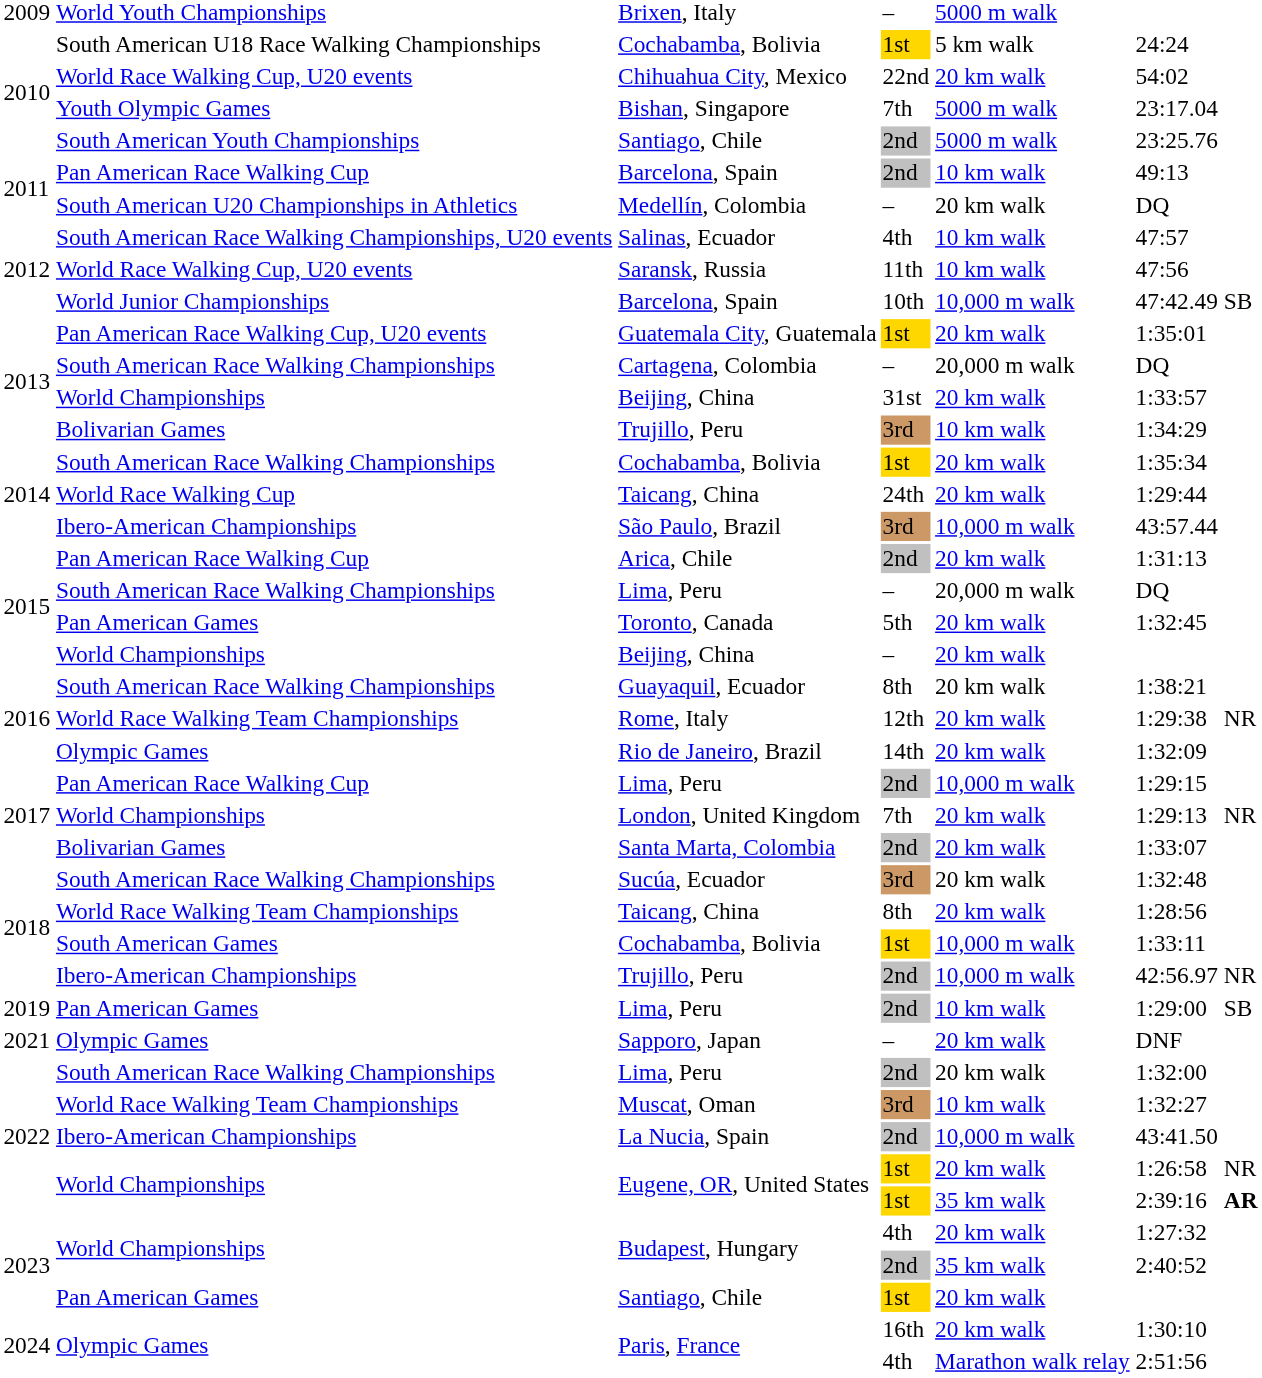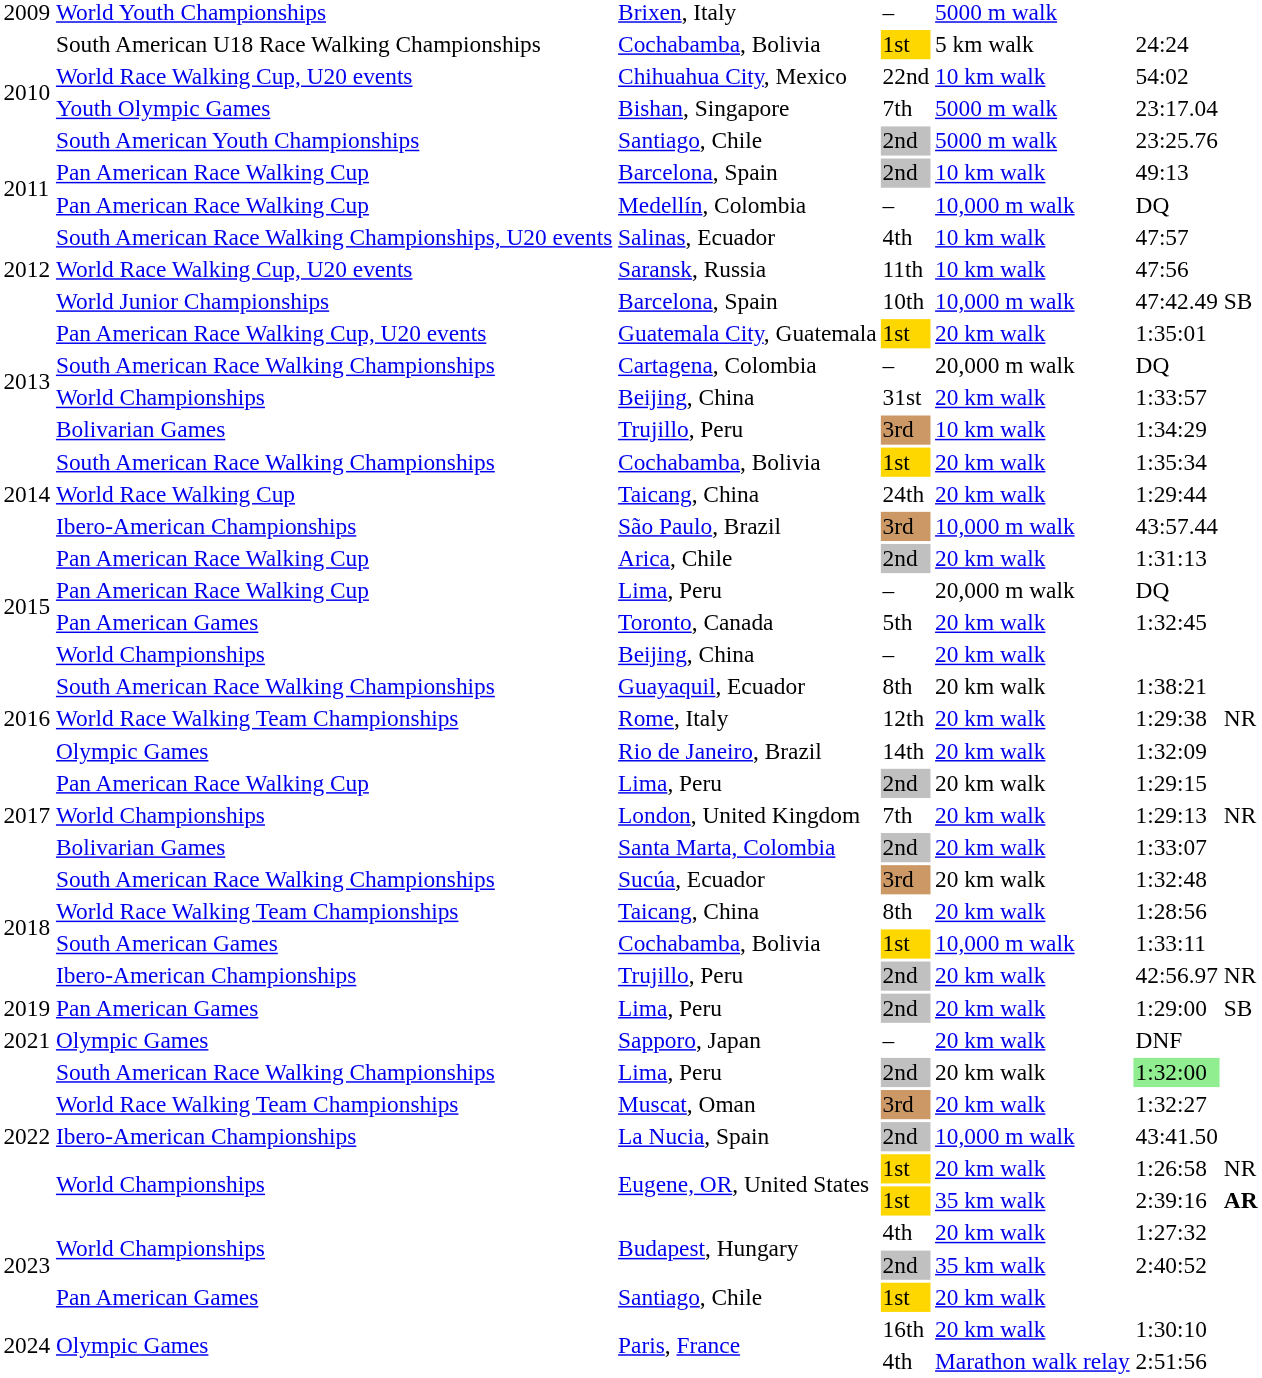 <table>
 <tr>
 <td>2009</td>
 <td><a href='#'>World Youth Championships</a></td>
 <td><a href='#'>Brixen</a>, Italy</td>
 <td>–</td>
 <td><a href='#'>5000 m walk</a></td>
 <td></td>
 <td></td>
 </tr>
 <tr>
 <td rowspan=4>2010</td>
 <td>South American U18 Race Walking Championships</td>
 <td><a href='#'>Cochabamba</a>, Bolivia</td>
 <td bgcolor=gold>1st</td>
 <td>5 km walk</td>
 <td>24:24</td>
 <td></td>
 </tr>
 <tr>
 <td><a href='#'>World Race Walking Cup, U20 events</a></td>
 <td><a href='#'>Chihuahua City</a>, Mexico</td>
 <td>22nd</td>
-<td><a href='#'>20 km walk</a></td>
+<td><a href='#'>10 km walk</a></td>
 <td>54:02</td>
 <td></td>
 </tr>
 <tr>
 <td><a href='#'>Youth Olympic Games</a></td>
 <td><a href='#'>Bishan</a>, Singapore</td>
 <td>7th</td>
 <td><a href='#'>5000 m walk</a></td>
 <td>23:17.04</td>
 <td></td>
 </tr>
 <tr>
 <td><a href='#'>South American Youth Championships</a></td>
 <td><a href='#'>Santiago</a>, Chile</td>
 <td bgcolor=silver>2nd</td>
 <td><a href='#'>5000 m walk</a></td>
 <td>23:25.76</td>
 <td></td>
 </tr>
 <tr>
 <td rowspan=2>2011</td>
 <td><a href='#'>Pan American Race Walking Cup</a></td>
 <td><a href='#'>Barcelona</a>, Spain</td>
 <td bgcolor=silver>2nd</td>
 <td><a href='#'>10 km walk</a></td>
 <td>49:13</td>
 <td></td>
 </tr>
 <tr>
-<td><a href='#'>South American U20 Championships in Athletics</a></td>
+<td><a href='#'>Pan American Race Walking Cup</a></td>
 <td><a href='#'>Medellín</a>, Colombia</td>
 <td>–</td>
-<td>20 km walk</td>
+<td><a href='#'>10,000 m walk</a></td>
 <td>DQ</td>
 <td></td>
 </tr>
 <tr>
 <td rowspan=3>2012</td>
 <td><a href='#'>South American Race Walking Championships, U20 events</a></td>
 <td><a href='#'>Salinas</a>, Ecuador</td>
 <td>4th</td>
 <td><a href='#'>10 km walk</a></td>
 <td>47:57</td>
 <td></td>
 </tr>
 <tr>
 <td><a href='#'>World Race Walking Cup, U20 events</a></td>
 <td><a href='#'>Saransk</a>, Russia</td>
 <td>11th</td>
 <td><a href='#'>10 km walk</a></td>
 <td>47:56</td>
 <td></td>
 </tr>
 <tr>
 <td><a href='#'>World Junior Championships</a></td>
 <td><a href='#'>Barcelona</a>, Spain</td>
 <td>10th</td>
 <td><a href='#'>10,000 m walk</a></td>
 <td>47:42.49</td>
 <td>SB</td>
 </tr>
 <tr>
 <td rowspan=4>2013</td>
 <td><a href='#'>Pan American Race Walking Cup, U20 events</a></td>
 <td><a href='#'>Guatemala City</a>, Guatemala</td>
 <td bgcolor=gold>1st</td>
 <td><a href='#'>20 km walk</a></td>
 <td>1:35:01</td>
 <td></td>
 </tr>
 <tr>
 <td><a href='#'>South American Race Walking Championships</a></td>
 <td><a href='#'>Cartagena</a>, Colombia</td>
 <td>–</td>
 <td>20,000 m walk</td>
 <td>DQ</td>
 <td></td>
 </tr>
 <tr>
 <td><a href='#'>World Championships</a></td>
 <td><a href='#'>Beijing</a>, China</td>
 <td>31st</td>
 <td><a href='#'>20 km walk</a></td>
 <td>1:33:57</td>
 <td></td>
 </tr>
 <tr>
 <td><a href='#'>Bolivarian Games</a></td>
 <td><a href='#'>Trujillo</a>, Peru</td>
 <td bgcolor=cc9966>3rd</td>
 <td><a href='#'>10 km walk</a></td>
 <td>1:34:29</td>
 <td></td>
 </tr>
 <tr>
 <td rowspan=3>2014</td>
 <td><a href='#'>South American Race Walking Championships</a></td>
 <td><a href='#'>Cochabamba</a>, Bolivia</td>
 <td bgcolor=gold>1st</td>
 <td><a href='#'>20 km walk</a></td>
 <td>1:35:34</td>
 <td></td>
 </tr>
 <tr>
 <td><a href='#'>World Race Walking Cup</a></td>
 <td><a href='#'>Taicang</a>, China</td>
 <td>24th</td>
 <td><a href='#'>20 km walk</a></td>
 <td>1:29:44</td>
 <td><strong></strong></td>
 </tr>
 <tr>
 <td><a href='#'>Ibero-American Championships</a></td>
 <td><a href='#'>São Paulo</a>, Brazil</td>
 <td bgcolor=cc9966>3rd</td>
 <td><a href='#'>10,000 m walk</a></td>
 <td>43:57.44</td>
 <td></td>
 </tr>
 <tr>
 <td rowspan=4>2015</td>
 <td><a href='#'>Pan American Race Walking Cup</a></td>
 <td><a href='#'>Arica</a>, Chile</td>
 <td bgcolor=silver>2nd</td>
 <td><a href='#'>20 km walk</a></td>
 <td>1:31:13</td>
 <td></td>
 </tr>
 <tr>
-<td><a href='#'>South American Race Walking Championships</a></td>
+<td><a href='#'>Pan American Race Walking Cup</a></td>
 <td><a href='#'>Lima</a>, Peru</td>
 <td>–</td>
 <td>20,000 m walk</td>
 <td>DQ</td>
 <td></td>
 </tr>
 <tr>
 <td><a href='#'>Pan American Games</a></td>
 <td><a href='#'>Toronto</a>, Canada</td>
 <td>5th</td>
 <td><a href='#'>20 km walk</a></td>
 <td>1:32:45</td>
 <td></td>
 </tr>
 <tr>
 <td><a href='#'>World Championships</a></td>
 <td><a href='#'>Beijing</a>, China</td>
 <td>–</td>
 <td><a href='#'>20 km walk</a></td>
 <td></td>
 <td></td>
 </tr>
 <tr>
 <td rowspan=3>2016</td>
 <td><a href='#'>South American Race Walking Championships</a></td>
 <td><a href='#'>Guayaquil</a>, Ecuador</td>
 <td>8th</td>
 <td>20 km walk</td>
 <td>1:38:21</td>
 <td></td>
 </tr>
 <tr>
 <td><a href='#'>World Race Walking Team Championships</a></td>
 <td><a href='#'>Rome</a>, Italy</td>
 <td>12th</td>
 <td><a href='#'>20 km walk</a></td>
 <td>1:29:38</td>
 <td>NR</td>
 </tr>
 <tr>
 <td><a href='#'>Olympic Games</a></td>
 <td><a href='#'>Rio de Janeiro</a>, Brazil</td>
 <td>14th</td>
 <td><a href='#'>20 km walk</a></td>
 <td>1:32:09</td>
 <td></td>
 </tr>
 <tr>
 <td rowspan=3>2017</td>
 <td><a href='#'>Pan American Race Walking Cup</a></td>
 <td><a href='#'>Lima</a>, Peru</td>
 <td bgcolor=silver>2nd</td>
-<td><a href='#'>10,000 m walk</a></td>
+<td>20 km walk</td>
 <td>1:29:15</td>
 <td></td>
 </tr>
 <tr>
 <td><a href='#'>World Championships</a></td>
 <td><a href='#'>London</a>, United Kingdom</td>
 <td>7th</td>
 <td><a href='#'>20 km walk</a></td>
 <td>1:29:13</td>
 <td>NR</td>
 </tr>
 <tr>
 <td><a href='#'>Bolivarian Games</a></td>
 <td><a href='#'>Santa Marta, Colombia</a></td>
 <td bgcolor=silver>2nd</td>
 <td><a href='#'>20 km walk</a></td>
 <td>1:33:07</td>
 <td></td>
 </tr>
 <tr>
 <td rowspan=4>2018</td>
 <td><a href='#'>South American Race Walking Championships</a></td>
 <td><a href='#'>Sucúa</a>, Ecuador</td>
 <td bgcolor=cc9966>3rd</td>
 <td>20 km walk</td>
 <td>1:32:48</td>
 <td></td>
 </tr>
 <tr>
 <td><a href='#'>World Race Walking Team Championships</a></td>
 <td><a href='#'>Taicang</a>, China</td>
 <td>8th</td>
 <td><a href='#'>20 km walk</a></td>
 <td>1:28:56</td>
 <td></td>
 </tr>
 <tr>
 <td><a href='#'>South American Games</a></td>
 <td><a href='#'>Cochabamba</a>, Bolivia</td>
 <td bgcolor=gold>1st</td>
 <td><a href='#'>10,000 m walk</a></td>
 <td>1:33:11</td>
 <td></td>
 </tr>
 <tr>
 <td><a href='#'>Ibero-American Championships</a></td>
 <td><a href='#'>Trujillo</a>, Peru</td>
 <td bgcolor=silver>2nd</td>
-<td><a href='#'>10,000 m walk</a></td>
+<td><a href='#'>20 km walk</a></td>
 <td>42:56.97</td>
 <td>NR</td>
 </tr>
 <tr>
 <td>2019</td>
 <td><a href='#'>Pan American Games</a></td>
 <td><a href='#'>Lima</a>, Peru</td>
 <td bgcolor=silver>2nd</td>
-<td><a href='#'>10 km walk</a></td>
+<td><a href='#'>20 km walk</a></td>
 <td>1:29:00</td>
 <td>SB</td>
 </tr>
 <tr>
 <td>2021</td>
 <td><a href='#'>Olympic Games</a></td>
 <td><a href='#'>Sapporo</a>, Japan</td>
 <td>–</td>
 <td><a href='#'>20 km walk</a></td>
 <td>DNF</td>
 <td></td>
 </tr>
 <tr>
 <td rowspan=5>2022</td>
 <td><a href='#'>South American Race Walking Championships</a></td>
 <td><a href='#'>Lima</a>, Peru</td>
 <td bgcolor=silver>2nd</td>
 <td>20 km walk</td>
-<td>1:32:00</td>
+<td style="background: lightgreen;">1:32:00</td>
 <td></td>
 </tr>
 <tr>
 <td><a href='#'>World Race Walking Team Championships</a></td>
 <td><a href='#'>Muscat</a>, Oman</td>
 <td bgcolor=cc9966>3rd</td>
-<td><a href='#'>10 km walk</a></td>
+<td><a href='#'>20 km walk</a></td>
 <td>1:32:27</td>
 <td></td>
 </tr>
 <tr>
 <td><a href='#'>Ibero-American Championships</a></td>
 <td><a href='#'>La Nucia</a>, Spain</td>
 <td bgcolor=silver>2nd</td>
 <td><a href='#'>10,000 m walk</a></td>
 <td>43:41.50</td>
 <td></td>
 </tr>
 <tr>
 <td rowspan=2><a href='#'>World Championships</a></td>
 <td rowspan=2><a href='#'>Eugene, OR</a>, United States</td>
 <td bgcolor=gold>1st</td>
 <td><a href='#'>20 km walk</a></td>
 <td>1:26:58</td>
 <td>NR</td>
 </tr>
 <tr>
 <td bgcolor=gold>1st</td>
 <td><a href='#'>35 km walk</a></td>
 <td>2:39:16</td>
 <td> <strong>AR</strong></td>
 </tr>
 <tr>
 <td rowspan=3>2023</td>
 <td rowspan=2><a href='#'>World Championships</a></td>
 <td rowspan=2><a href='#'>Budapest</a>, Hungary</td>
 <td>4th</td>
 <td><a href='#'>20 km walk</a></td>
 <td>1:27:32</td>
 <td></td>
 </tr>
 <tr>
 <td bgcolor=silver>2nd</td>
 <td><a href='#'>35 km walk</a></td>
 <td>2:40:52</td>
 <td></td>
 </tr>
 <tr>
 <td><a href='#'>Pan American Games</a></td>
 <td><a href='#'>Santiago</a>, Chile</td>
 <td bgcolor=gold>1st</td>
 <td><a href='#'>20 km walk</a></td>
 <td></td>
 <td></td>
 </tr>
 <tr>
 <td rowspan=2>2024</td>
 <td rowspan=2><a href='#'>Olympic Games</a></td>
 <td rowspan=2><a href='#'>Paris</a>, <a href='#'>France</a></td>
 <td>16th</td>
 <td><a href='#'>20 km walk</a></td>
 <td>1:30:10</td>
 <td></td>
 </tr>
 <tr>
 <td>4th</td>
 <td><a href='#'>Marathon walk relay</a></td>
 <td>2:51:56</td>
 <td></td>
 </tr>
 </table>
